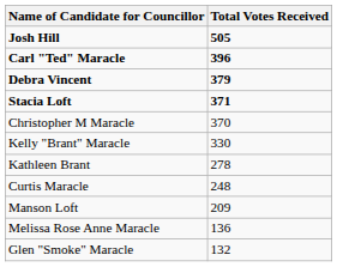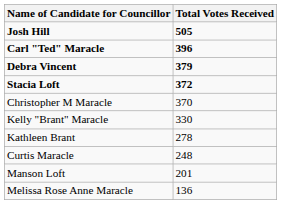 <table class="wikitable">
 <tr>
 <th>Name of Candidate for Councillor</th>
 <th>Total Votes Received</th>
 </tr>
 <tr>
 <td><strong>Josh Hill</strong></td>
 <td><strong>505</strong></td>
 </tr>
 <tr>
 <td><strong>Carl "Ted" Maracle</strong></td>
 <td><strong>396</strong></td>
 </tr>
 <tr>
 <td><strong>Debra Vincent</strong></td>
 <td><strong>379</strong></td>
 </tr>
 <tr>
 <td><strong>Stacia Loft</strong></td>
-<td><strong>371</strong></td>
+<td><strong>372</strong></td>
 </tr>
 <tr>
 <td>Christopher M Maracle</td>
 <td>370</td>
 </tr>
 <tr>
 <td>Kelly "Brant" Maracle</td>
 <td>330</td>
 </tr>
 <tr>
 <td>Kathleen Brant</td>
 <td>278</td>
 </tr>
 <tr>
 <td>Curtis Maracle</td>
 <td>248</td>
 </tr>
 <tr>
 <td>Manson Loft</td>
-<td>209</td>
+<td>201</td>
 </tr>
 <tr>
 <td>Melissa Rose Anne Maracle</td>
 <td>136</td>
 </tr>
-<tr>
-<td>Glen "Smoke" Maracle</td>
-<td>132</td>
-</tr>
 </table>
